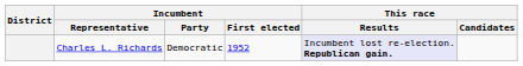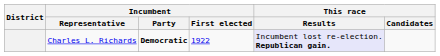 <table class=wikitable>
 <tr>
 <th rowspan=2>District</th>
 <th colspan=3>Incumbent</th>
 <th colspan=2>This race</th>
 </tr>
 <tr>
 <th>Representative</th>
 <th>Party</th>
 <th>First elected</th>
 <th>Results</th>
 <th>Candidates</th>
 </tr>
 <tr>
 <th></th>
 <td><a href='#'>Charles L. Richards</a></td>
-<td>Democratic</td>
-<td><a href='#'>1952</a></td>
+<td><strong>Democratic</strong></td>
+<td><a href='#'>1922</a></td>
 <td style="background: lavender;">Incumbent lost re-election.<br><strong>Republican gain.</strong></td>
 <td nowrap></td>
 </tr>
 </table>
